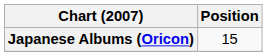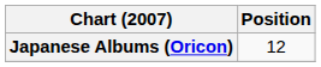 <table class="wikitable plainrowheaders">
 <tr>
 <th>Chart (2007)</th>
 <th>Position</th>
 </tr>
 <tr>
 <th scope="row">Japanese Albums (<a href='#'>Oricon</a>)</th>
-<td style="text-align:center;">15</td>
+<td style="text-align:center;">12</td>
 </tr>
 <tr>
 </tr>
 </table>
